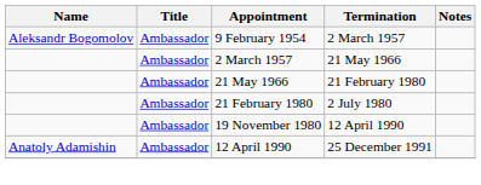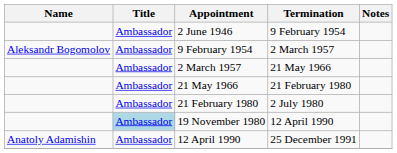 <table class="wikitable">
 <tr valign="middle">
 <th>Name</th>
 <th>Title</th>
 <th>Appointment</th>
 <th>Termination</th>
 <th>Notes</th>
+</tr>
+<tr>
+<td></td>
+<td><a href='#'>Ambassador</a></td>
+<td>2 June 1946</td>
+<td>9 February 1954</td>
+<td></td>
 </tr>
 <tr>
 <td><a href='#'>Aleksandr Bogomolov</a></td>
 <td><a href='#'>Ambassador</a></td>
 <td>9 February 1954</td>
 <td>2 March 1957</td>
 <td></td>
 </tr>
 <tr>
 <td></td>
 <td><a href='#'>Ambassador</a></td>
 <td>2 March 1957</td>
 <td>21 May 1966</td>
 <td></td>
 </tr>
 <tr>
 <td></td>
 <td><a href='#'>Ambassador</a></td>
 <td>21 May 1966</td>
 <td>21 February 1980</td>
 <td></td>
 </tr>
 <tr>
 <td></td>
 <td><a href='#'>Ambassador</a></td>
 <td>21 February 1980</td>
 <td>2 July 1980</td>
 <td></td>
 </tr>
 <tr>
 <td></td>
-<td><a href='#'>Ambassador</a></td>
+<td style="background: lightblue;"><a href='#'>Ambassador</a></td>
 <td>19 November 1980</td>
 <td>12 April 1990</td>
 <td></td>
 </tr>
 <tr>
 <td><a href='#'>Anatoly Adamishin</a></td>
 <td><a href='#'>Ambassador</a></td>
 <td>12 April 1990</td>
 <td>25 December 1991</td>
 <td></td>
 </tr>
 <tr>
 </tr>
 </table>
